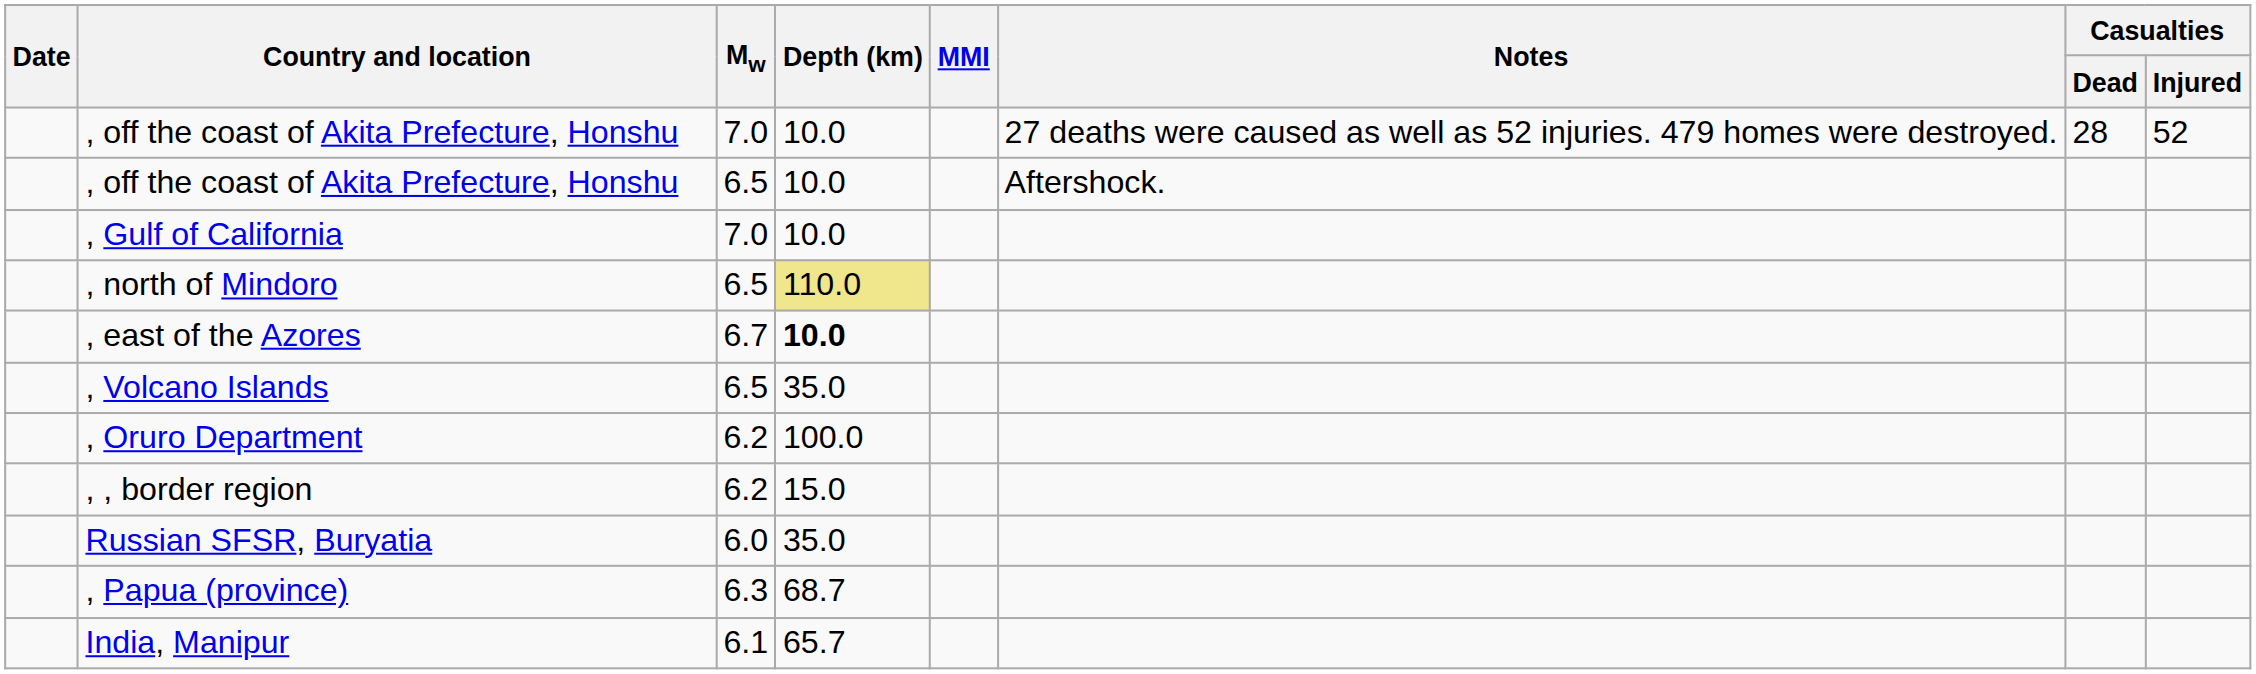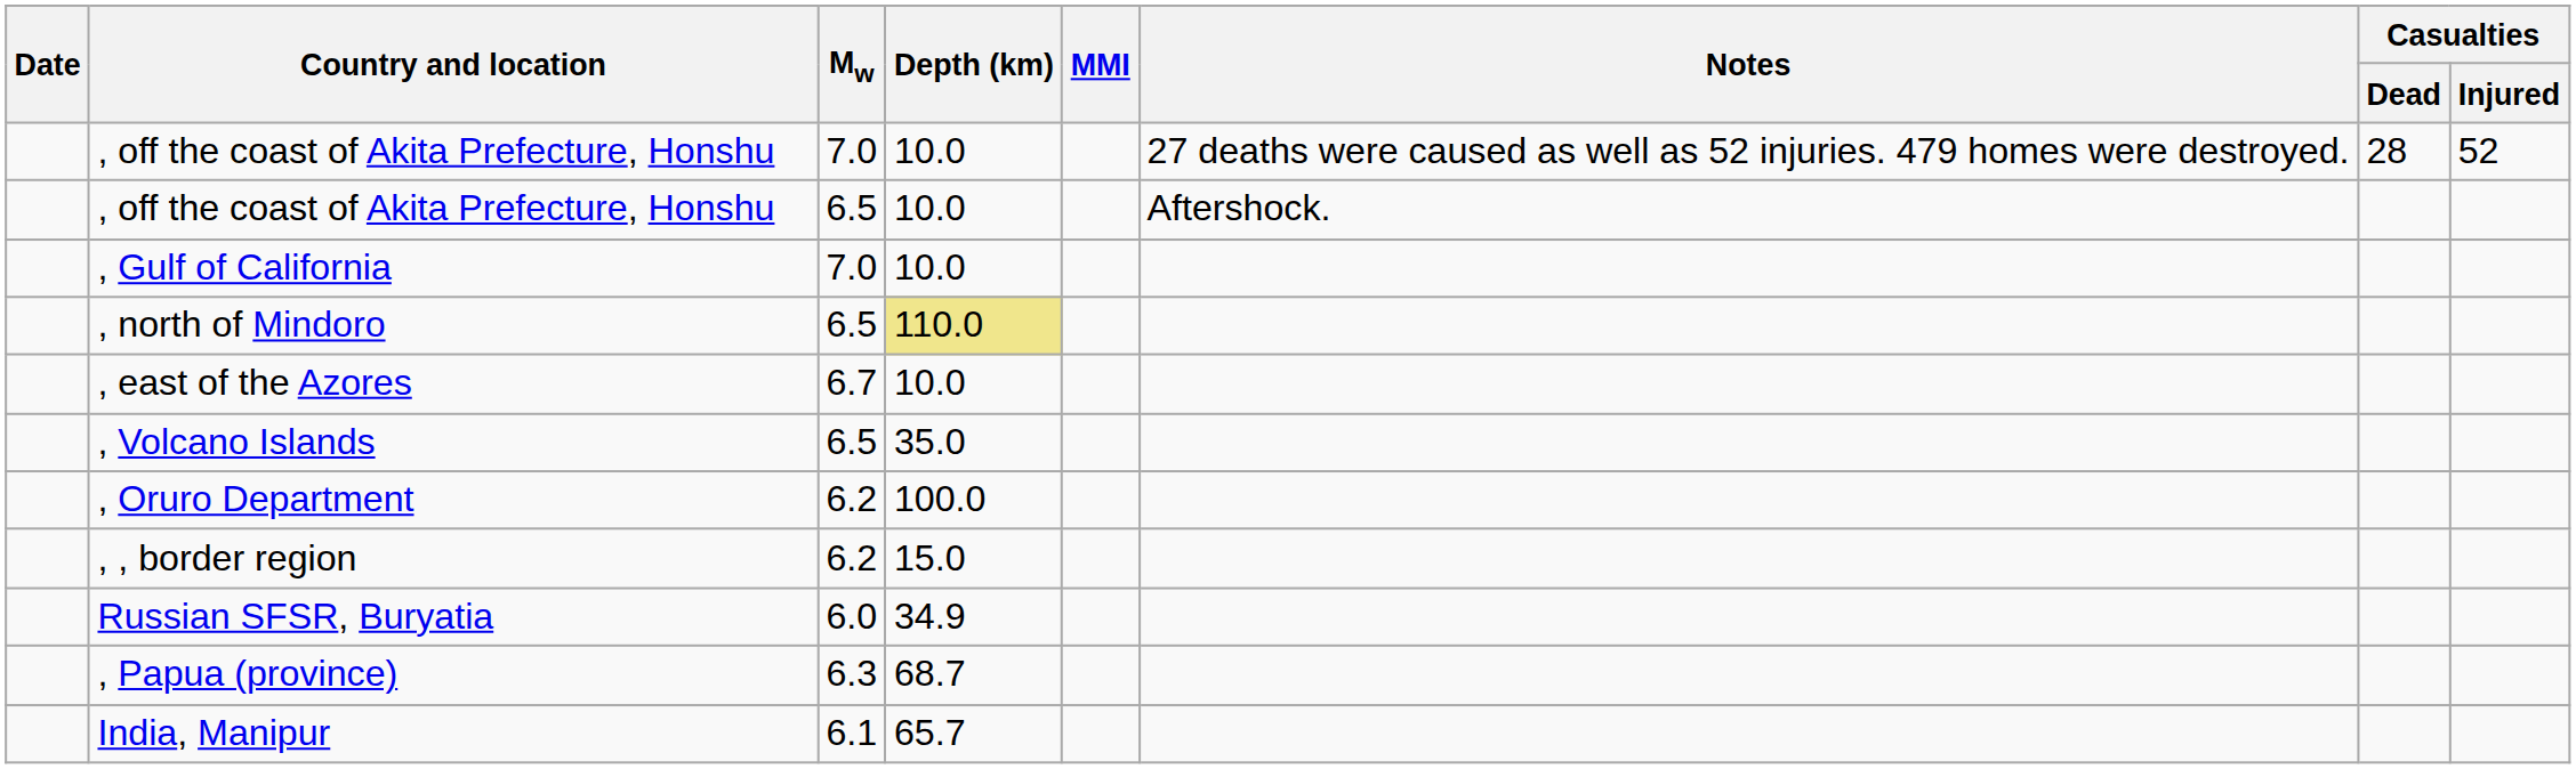 <table class="wikitable sortable sort-under" style="border:1px black; margin-left:1em;">
 <tr>
 <th rowspan="2"><small>Date</small></th>
 <th rowspan="2" style="width: 310px"><small>Country and location</small></th>
 <th rowspan="2"><small>M<sub>w</sub></small></th>
 <th rowspan="2"><small>Depth (km)</small></th>
 <th rowspan="2"><small><a href='#'>MMI</a></small></th>
 <th rowspan="2" class="unsortable"><small>Notes</small></th>
 <th colspan="2"><small>Casualties</small></th>
 </tr>
 <tr>
 <th><small>Dead</small></th>
 <th><small>Injured</small></th>
 </tr>
 <tr>
 <td></td>
 <td>, off the coast of <a href='#'>Akita Prefecture</a>, <a href='#'>Honshu</a></td>
 <td>7.0</td>
 <td>10.0</td>
 <td></td>
 <td>27 deaths were caused as well as 52 injuries. 479 homes were destroyed.</td>
 <td>28</td>
 <td>52</td>
 </tr>
 <tr>
 <td></td>
 <td>, off the coast of <a href='#'>Akita Prefecture</a>, <a href='#'>Honshu</a></td>
 <td>6.5</td>
 <td>10.0</td>
 <td></td>
 <td>Aftershock.</td>
 <td></td>
 <td></td>
 </tr>
 <tr>
 <td></td>
 <td>, <a href='#'>Gulf of California</a></td>
 <td>7.0</td>
 <td>10.0</td>
 <td></td>
 <td></td>
 <td></td>
 <td></td>
 </tr>
 <tr>
 <td></td>
 <td>, north of <a href='#'>Mindoro</a></td>
 <td>6.5</td>
 <td style="background: khaki;">110.0</td>
 <td></td>
 <td></td>
 <td></td>
 <td></td>
 </tr>
 <tr>
 <td></td>
 <td>, east of the <a href='#'>Azores</a></td>
 <td>6.7</td>
-<td><strong>10.0</strong></td>
+<td>10.0</td>
 <td></td>
 <td></td>
 <td></td>
 <td></td>
 </tr>
 <tr>
 <td></td>
 <td>, <a href='#'>Volcano Islands</a></td>
 <td>6.5</td>
 <td>35.0</td>
 <td></td>
 <td></td>
 <td></td>
 <td></td>
 </tr>
 <tr>
 <td></td>
 <td>, <a href='#'>Oruro Department</a></td>
 <td>6.2</td>
 <td>100.0</td>
 <td></td>
 <td></td>
 <td></td>
 <td></td>
 </tr>
 <tr>
 <td></td>
 <td>, , border region</td>
 <td>6.2</td>
 <td>15.0</td>
 <td></td>
 <td></td>
 <td></td>
 <td></td>
 </tr>
 <tr>
 <td></td>
 <td> <a href='#'>Russian SFSR</a>, <a href='#'>Buryatia</a></td>
 <td>6.0</td>
-<td>35.0</td>
+<td>34.9</td>
 <td></td>
 <td></td>
 <td></td>
 <td></td>
 </tr>
 <tr>
 <td></td>
 <td>, <a href='#'>Papua (province)</a></td>
 <td>6.3</td>
 <td>68.7</td>
 <td></td>
 <td></td>
 <td></td>
 <td></td>
 </tr>
 <tr>
 <td></td>
 <td> <a href='#'>India</a>, <a href='#'>Manipur</a></td>
 <td>6.1</td>
 <td>65.7</td>
 <td></td>
 <td></td>
 <td></td>
 <td></td>
 </tr>
 </table>
